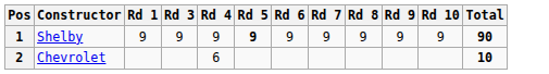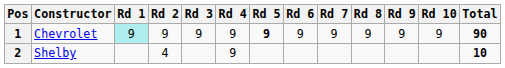 <table class="wikitable" style="font-size: 90%;">
 <tr>
 <th>Pos</th>
 <th>Constructor</th>
 <th>Rd 1</th>
+<th>Rd 2</th>
 <th>Rd 3</th>
 <th>Rd 4</th>
 <th>Rd 5</th>
 <th>Rd 6</th>
 <th>Rd 7</th>
 <th>Rd 8</th>
 <th>Rd 9</th>
 <th>Rd 10</th>
 <th>Total</th>
 </tr>
 <tr>
 <th>1</th>
-<td> <a href='#'>Shelby</a></td>
+<td> <a href='#'>Chevrolet</a></td>
+<td align="center" style="background: paleturquoise;">9</td>
 <td align="center">9</td>
 <td align="center">9</td>
 <td align="center">9</td>
 <td align="center"><strong>9</strong></td>
 <td align="center">9</td>
 <td align="center">9</td>
 <td align="center">9</td>
 <td align="center">9</td>
 <td align="center">9</td>
 <td align="center"><strong>90</strong></td>
 </tr>
 <tr>
 <th>2</th>
-<td> <a href='#'>Chevrolet</a></td>
+<td> <a href='#'>Shelby</a></td>
 <td></td>
+<td align="center">4</td>
 <td></td>
-<td align="center">6</td>
+<td align="center">9</td>
 <td></td>
 <td></td>
 <td></td>
 <td></td>
 <td></td>
 <td></td>
 <td align="center"><strong>10</strong></td>
 </tr>
 </table>
